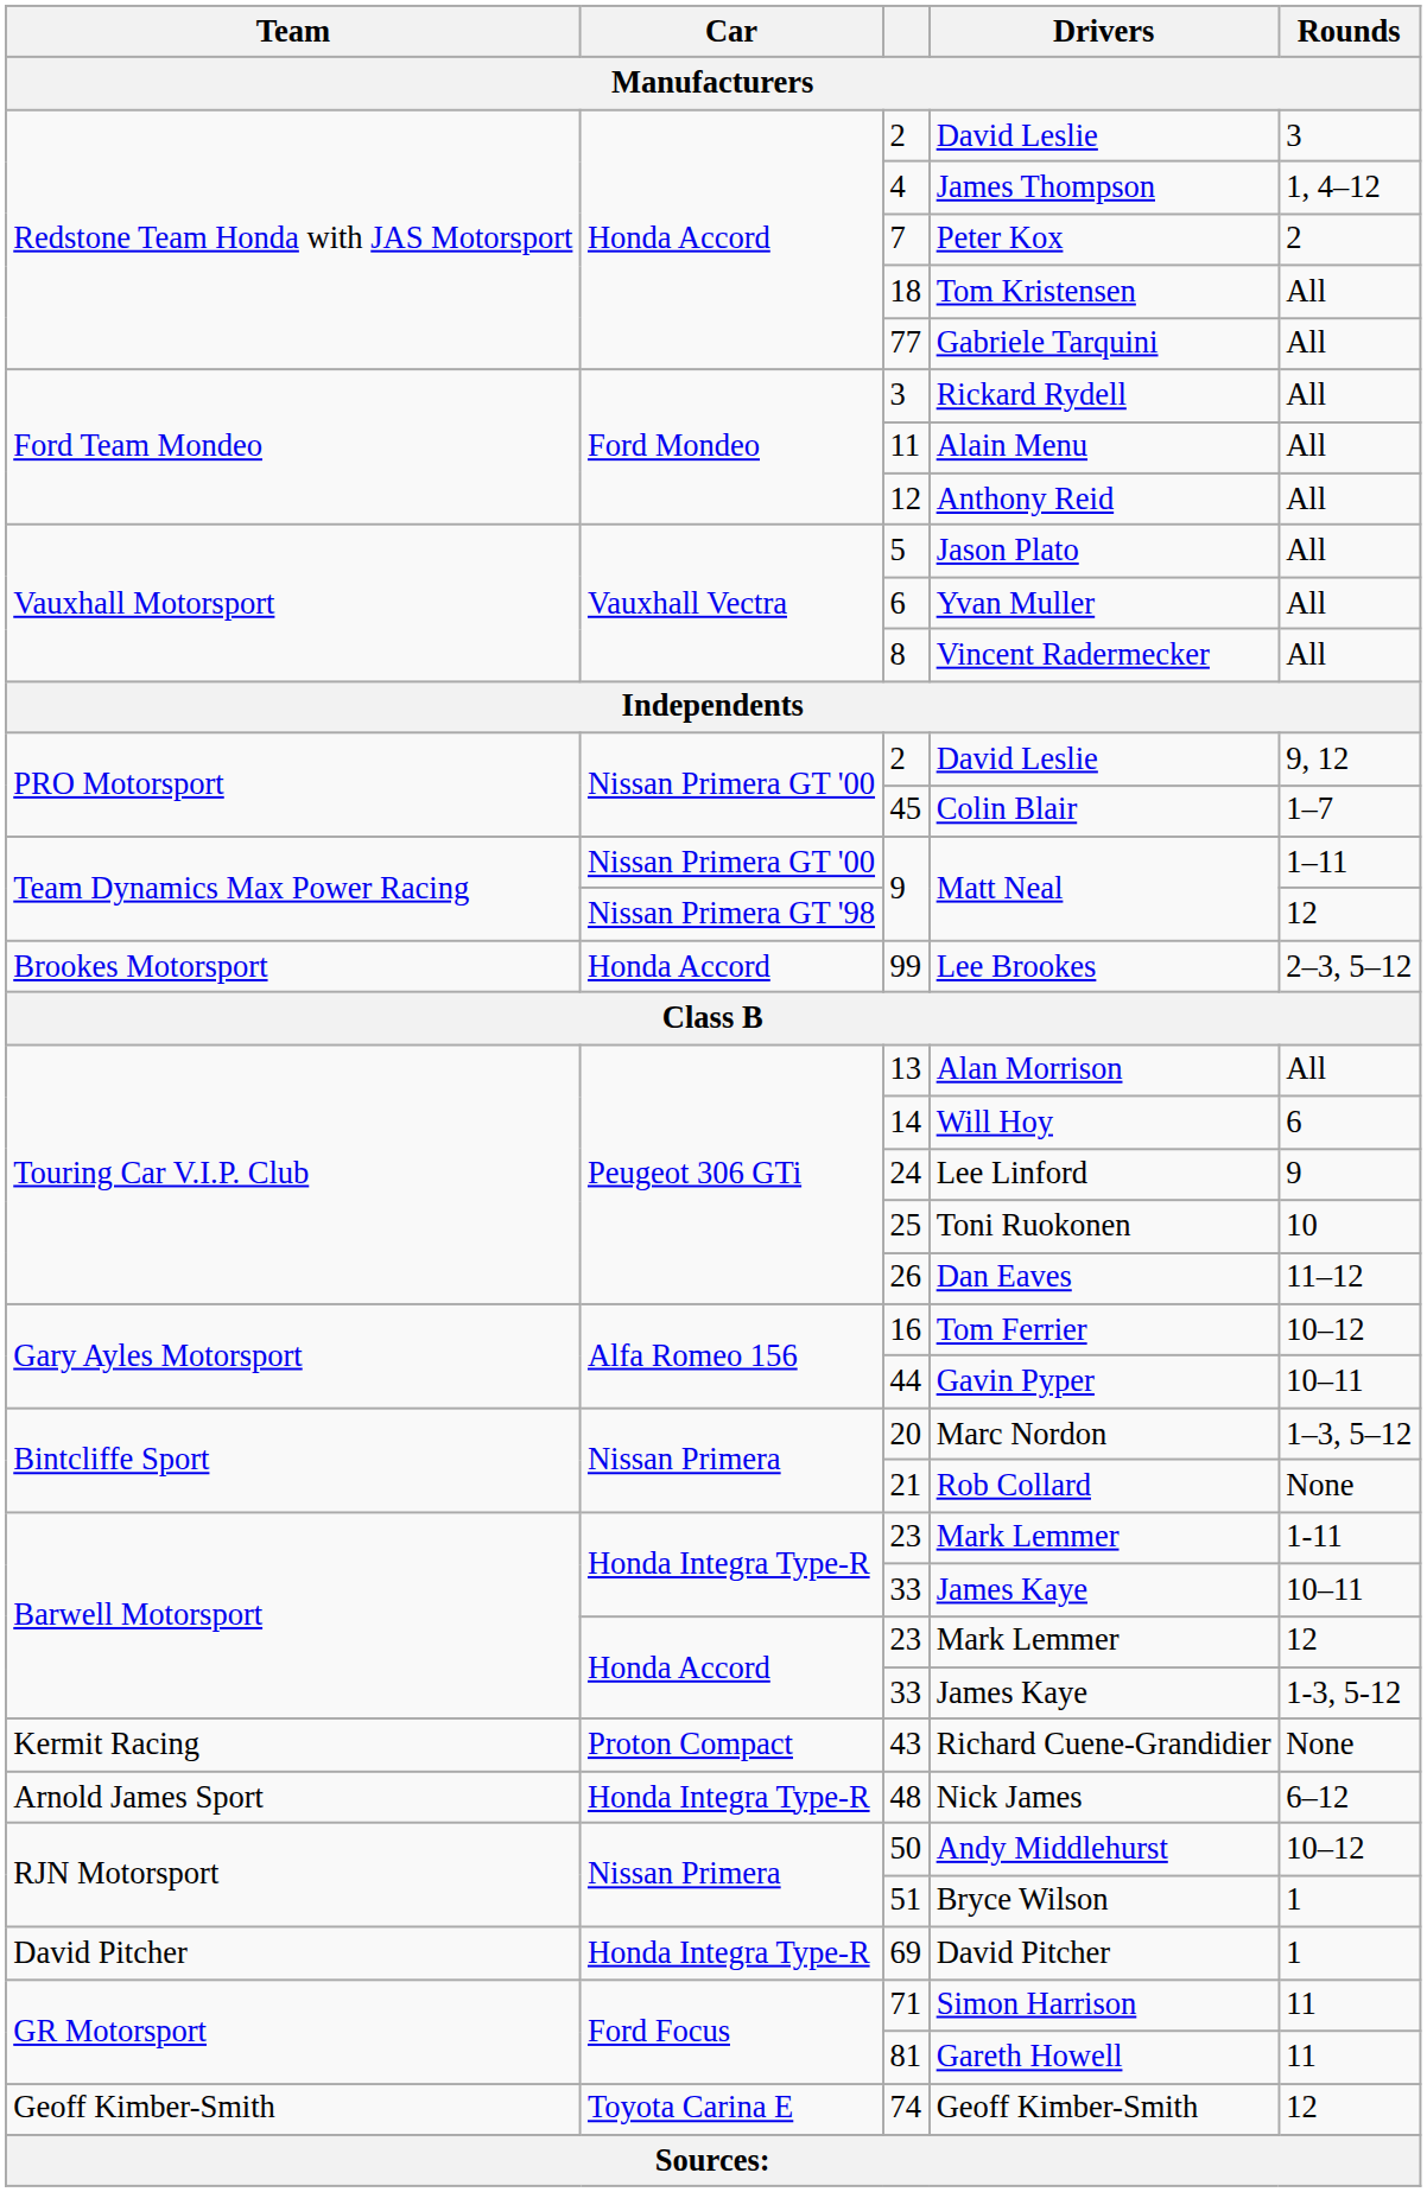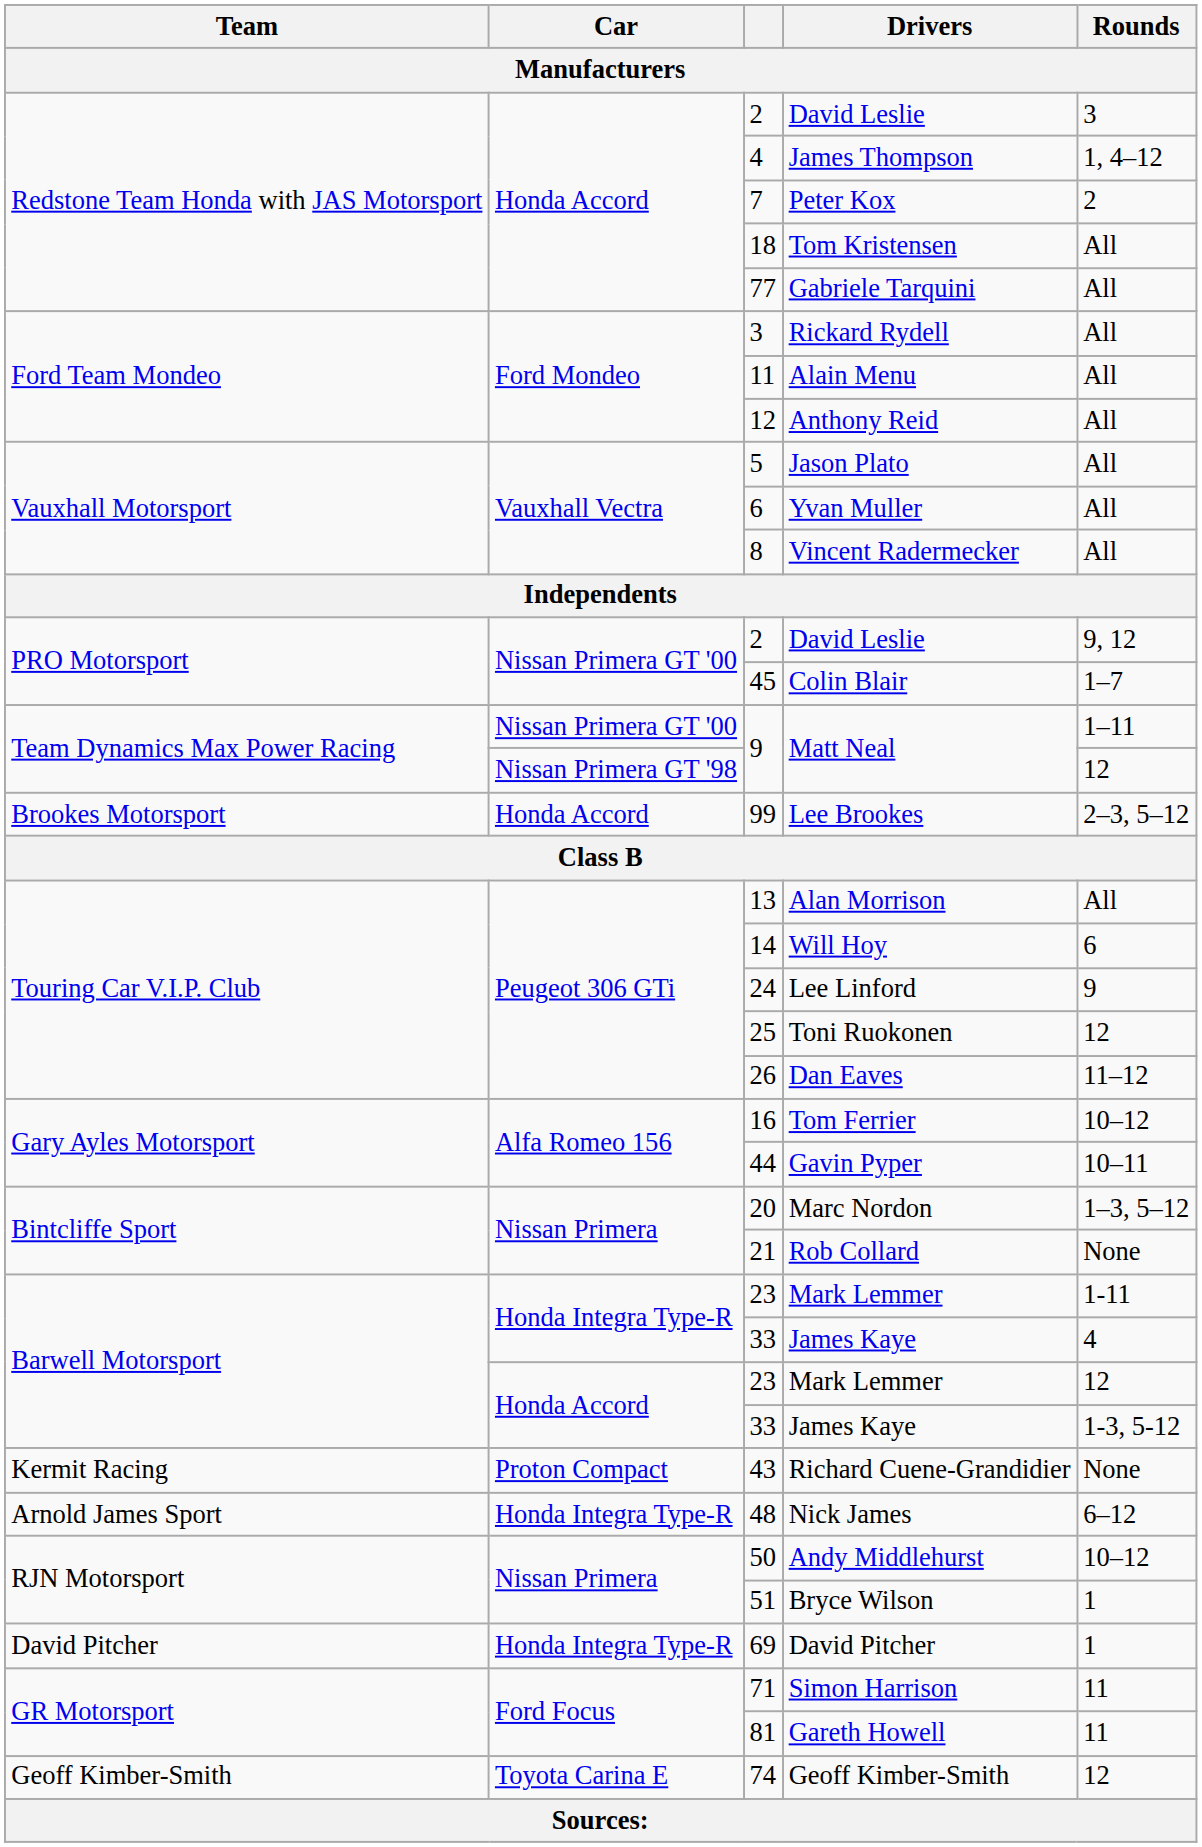 <table class="wikitable sortable" style="font-size: 85%">
 <tr>
 <th scope="col">Team</th>
 <th scope="col">Car</th>
 <th scope="col"></th>
 <th scope="col">Drivers</th>
 <th scope="col">Rounds</th>
 </tr>
 <tr>
 <th colspan=5>Manufacturers</th>
 </tr>
 <tr>
 <td rowspan=5 nowrap><a href='#'>Redstone Team Honda</a> with <a href='#'>JAS Motorsport</a></td>
 <td rowspan=5><a href='#'>Honda Accord</a></td>
 <td>2</td>
 <td> <a href='#'>David Leslie</a></td>
 <td>3</td>
 </tr>
 <tr>
 <td>4</td>
 <td> <a href='#'>James Thompson</a></td>
 <td>1, 4–12</td>
 </tr>
 <tr>
 <td>7</td>
 <td> <a href='#'>Peter Kox</a></td>
 <td>2</td>
 </tr>
 <tr>
 <td>18</td>
 <td> <a href='#'>Tom Kristensen</a></td>
 <td>All</td>
 </tr>
 <tr>
 <td>77</td>
 <td> <a href='#'>Gabriele Tarquini</a></td>
 <td>All</td>
 </tr>
 <tr>
 <td rowspan="3"><a href='#'>Ford Team Mondeo</a></td>
 <td rowspan="3"><a href='#'>Ford Mondeo</a></td>
 <td>3</td>
 <td> <a href='#'>Rickard Rydell</a></td>
 <td>All</td>
 </tr>
 <tr>
 <td>11</td>
 <td> <a href='#'>Alain Menu</a></td>
 <td>All</td>
 </tr>
 <tr>
 <td>12</td>
 <td> <a href='#'>Anthony Reid</a></td>
 <td>All</td>
 </tr>
 <tr>
 <td rowspan="3"><a href='#'>Vauxhall Motorsport</a></td>
 <td rowspan="3"><a href='#'>Vauxhall Vectra</a></td>
 <td>5</td>
 <td> <a href='#'>Jason Plato</a></td>
 <td>All</td>
 </tr>
 <tr>
 <td>6</td>
 <td> <a href='#'>Yvan Muller</a></td>
 <td>All</td>
 </tr>
 <tr>
 <td>8</td>
 <td nowrap> <a href='#'>Vincent Radermecker</a></td>
 <td>All</td>
 </tr>
 <tr>
 <th colspan=5>Independents</th>
 </tr>
 <tr>
 <td rowspan="2"><a href='#'>PRO Motorsport</a></td>
 <td rowspan="2" nowrap><a href='#'>Nissan Primera GT '00</a></td>
 <td>2</td>
 <td> <a href='#'>David Leslie</a></td>
 <td>9, 12</td>
 </tr>
 <tr>
 <td>45</td>
 <td> <a href='#'>Colin Blair</a></td>
 <td>1–7</td>
 </tr>
 <tr>
 <td rowspan="2"><a href='#'>Team Dynamics Max Power Racing</a></td>
 <td><a href='#'>Nissan Primera GT '00</a></td>
 <td rowspan=2>9</td>
 <td rowspan=2> <a href='#'>Matt Neal</a></td>
 <td>1–11</td>
 </tr>
 <tr>
 <td><a href='#'>Nissan Primera GT '98</a></td>
 <td>12</td>
 </tr>
 <tr>
 <td><a href='#'>Brookes Motorsport</a></td>
 <td><a href='#'>Honda Accord</a></td>
 <td>99</td>
 <td> <a href='#'>Lee Brookes</a></td>
 <td nowrap>2–3, 5–12</td>
 </tr>
 <tr>
 <th colspan=5>Class B</th>
 </tr>
 <tr>
 <td rowspan=5><a href='#'>Touring Car V.I.P. Club</a></td>
 <td rowspan=5><a href='#'>Peugeot 306 GTi</a></td>
 <td>13</td>
 <td> <a href='#'>Alan Morrison</a></td>
 <td>All</td>
 </tr>
 <tr>
 <td>14</td>
 <td> <a href='#'>Will Hoy</a></td>
 <td>6</td>
 </tr>
 <tr>
 <td>24</td>
 <td> Lee Linford</td>
 <td>9</td>
 </tr>
 <tr>
 <td>25</td>
 <td> Toni Ruokonen</td>
-<td>10</td>
+<td>12</td>
 </tr>
 <tr>
 <td>26</td>
 <td> <a href='#'>Dan Eaves</a></td>
 <td>11–12</td>
 </tr>
 <tr>
 <td rowspan=2><a href='#'>Gary Ayles Motorsport</a></td>
 <td rowspan=2><a href='#'>Alfa Romeo 156</a></td>
 <td>16</td>
 <td> <a href='#'>Tom Ferrier</a></td>
 <td>10–12</td>
 </tr>
 <tr>
 <td>44</td>
 <td> <a href='#'>Gavin Pyper</a></td>
 <td>10–11</td>
 </tr>
 <tr>
 <td rowspan=2><a href='#'>Bintcliffe Sport</a></td>
 <td rowspan=2><a href='#'>Nissan Primera</a></td>
 <td>20</td>
 <td> Marc Nordon</td>
 <td nowrap>1–3, 5–12</td>
 </tr>
 <tr>
 <td>21</td>
 <td> <a href='#'>Rob Collard</a></td>
 <td>None</td>
 </tr>
 <tr>
 <td rowspan="4"><a href='#'>Barwell Motorsport</a></td>
 <td rowspan="2"><a href='#'>Honda Integra Type-R</a></td>
 <td>23</td>
 <td> <a href='#'>Mark Lemmer</a></td>
 <td>1-11</td>
 </tr>
 <tr>
 <td>33</td>
 <td> <a href='#'>James Kaye</a></td>
-<td>10–11</td>
+<td>4</td>
 </tr>
 <tr>
 <td rowspan="2"><a href='#'>Honda Accord</a></td>
 <td>23</td>
 <td> Mark Lemmer</td>
 <td>12</td>
 </tr>
 <tr>
 <td>33</td>
 <td> James Kaye</td>
 <td>1-3, 5-12</td>
 </tr>
 <tr>
 <td>Kermit Racing</td>
 <td><a href='#'>Proton Compact</a></td>
 <td>43</td>
 <td> Richard Cuene-Grandidier</td>
 <td>None</td>
 </tr>
 <tr>
 <td>Arnold James Sport</td>
 <td><a href='#'>Honda Integra Type-R</a></td>
 <td>48</td>
 <td> Nick James</td>
 <td>6–12</td>
 </tr>
 <tr>
 <td rowspan=2>RJN Motorsport</td>
 <td rowspan=2><a href='#'>Nissan Primera</a></td>
 <td>50</td>
 <td> <a href='#'>Andy Middlehurst</a></td>
 <td>10–12</td>
 </tr>
 <tr>
 <td>51</td>
 <td> Bryce Wilson</td>
 <td>1</td>
 </tr>
 <tr>
 <td>David Pitcher</td>
 <td><a href='#'>Honda Integra Type-R</a></td>
 <td>69</td>
 <td> David Pitcher</td>
 <td>1</td>
 </tr>
 <tr>
 <td rowspan=2><a href='#'>GR Motorsport</a></td>
 <td rowspan=2><a href='#'>Ford Focus</a></td>
 <td>71</td>
 <td> <a href='#'>Simon Harrison</a></td>
 <td>11</td>
 </tr>
 <tr>
 <td>81</td>
 <td> <a href='#'>Gareth Howell</a></td>
 <td>11</td>
 </tr>
 <tr>
 <td>Geoff Kimber-Smith</td>
 <td><a href='#'>Toyota Carina E</a></td>
 <td>74</td>
 <td> Geoff Kimber-Smith</td>
 <td>12</td>
 </tr>
 <tr>
 <th colspan="5">Sources:</th>
 </tr>
 </table>
